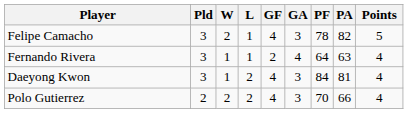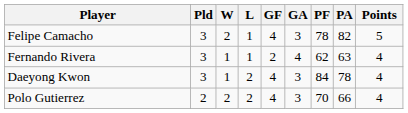 <table class=wikitable style="text-align:center">
 <tr>
 <th width=220>Player</th>
 <th width=20>Pld</th>
 <th width=20>W</th>
 <th width=20>L</th>
 <th width=20>GF</th>
 <th width=20>GA</th>
 <th width=20>PF</th>
 <th width=20>PA</th>
 <th width=50>Points</th>
 </tr>
 <tr>
 <td align=left> Felipe Camacho</td>
 <td>3</td>
 <td>2</td>
 <td>1</td>
 <td>4</td>
 <td>3</td>
 <td>78</td>
 <td>82</td>
 <td>5</td>
 </tr>
 <tr>
 <td align=left> Fernando Rivera</td>
 <td>3</td>
 <td>1</td>
 <td>1</td>
 <td>2</td>
 <td>4</td>
-<td>64</td>
+<td>62</td>
 <td>63</td>
 <td>4</td>
 </tr>
 <tr>
 <td align=left> Daeyong Kwon</td>
 <td>3</td>
 <td>1</td>
 <td>2</td>
 <td>4</td>
 <td>3</td>
 <td>84</td>
-<td>81</td>
+<td>78</td>
 <td>4</td>
 </tr>
 <tr>
 <td align=left> Polo Gutierrez</td>
 <td>2</td>
 <td>2</td>
 <td>2</td>
 <td>4</td>
 <td>3</td>
 <td>70</td>
 <td>66</td>
 <td>4</td>
 </tr>
 </table>
